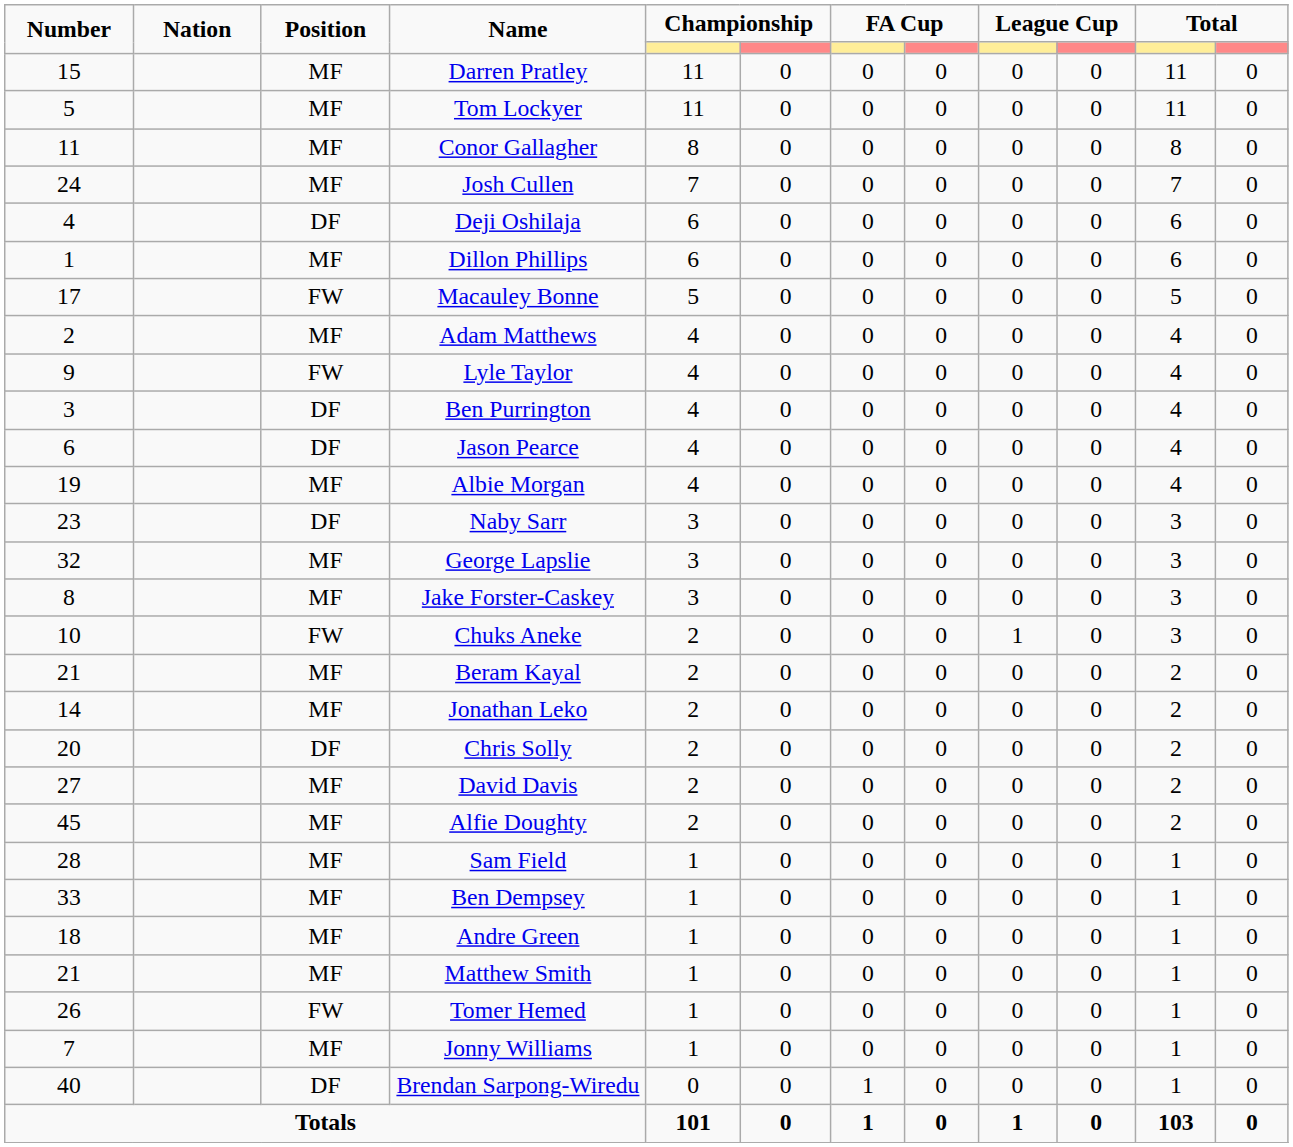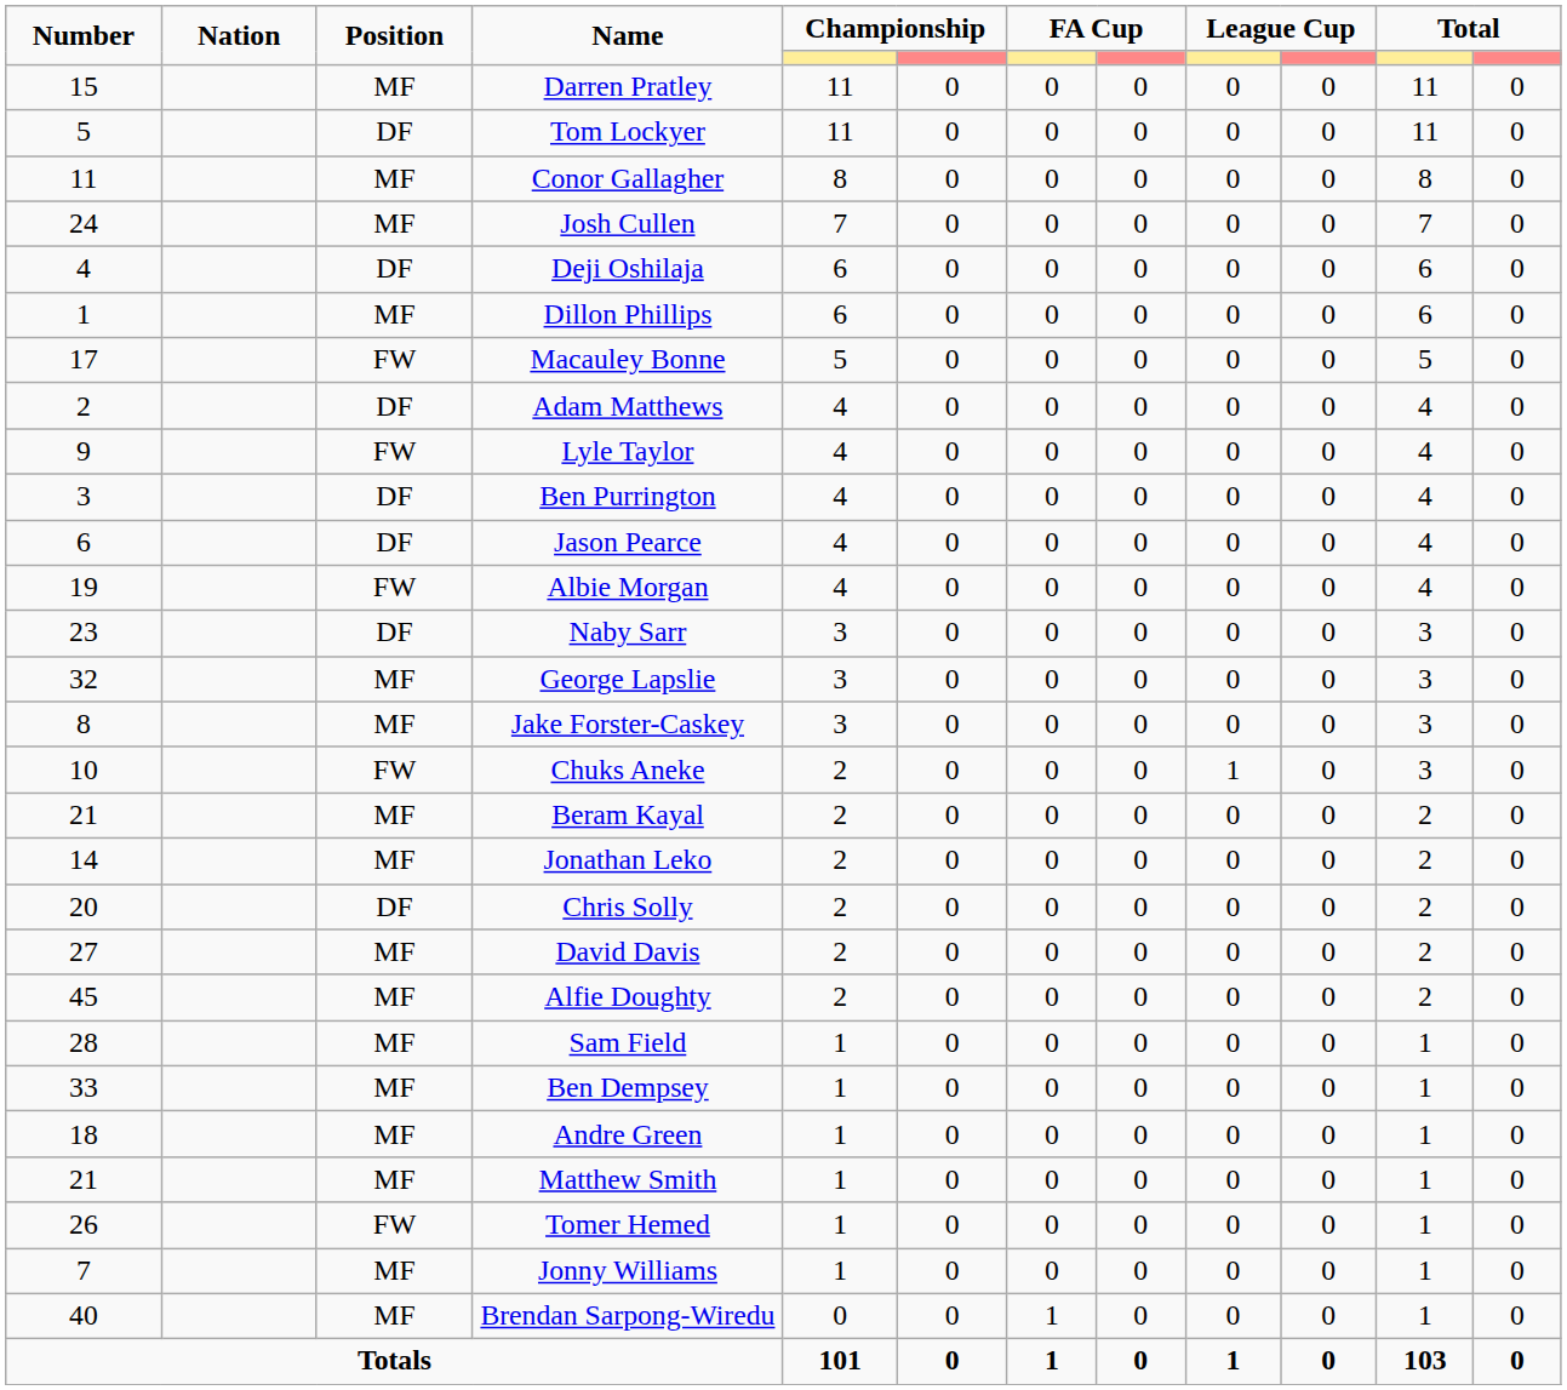 <table class="wikitable" style="text-align:center;">
 <tr style="text-align:center;">
 <td rowspan="2"  style="width:10%; "><strong>Number</strong></td>
 <td rowspan="2"  style="width:10%; "><strong>Nation</strong></td>
 <td rowspan="2"  style="width:10%; "><strong>Position</strong></td>
 <td rowspan="2"  style="width:20%; "><strong>Name</strong></td>
 <td colspan="2"><strong>Championship</strong></td>
 <td colspan="2"><strong>FA Cup</strong></td>
 <td colspan="2"><strong>League Cup</strong></td>
 <td colspan="2"><strong>Total</strong></td>
 </tr>
 <tr>
 <th style="width:60px; background:#fe9;"></th>
 <th style="width:60px; background:#ff8888;"></th>
 <th style="width:60px; background:#fe9;"></th>
 <th style="width:60px; background:#ff8888;"></th>
 <th style="width:60px; background:#fe9;"></th>
 <th style="width:60px; background:#ff8888;"></th>
 <th style="width:60px; background:#fe9;"></th>
 <th style="width:60px; background:#ff8888;"></th>
 </tr>
 <tr>
 <td>15</td>
 <td></td>
 <td>MF</td>
 <td><a href='#'>Darren Pratley</a></td>
 <td>11</td>
 <td>0</td>
 <td>0</td>
 <td>0</td>
 <td>0</td>
 <td>0</td>
 <td>11</td>
 <td>0</td>
 </tr>
 <tr>
 <td>5</td>
 <td></td>
-<td>MF</td>
+<td>DF</td>
 <td><a href='#'>Tom Lockyer</a></td>
 <td>11</td>
 <td>0</td>
 <td>0</td>
 <td>0</td>
 <td>0</td>
 <td>0</td>
 <td>11</td>
 <td>0</td>
 </tr>
 <tr>
 <td>11</td>
 <td></td>
 <td>MF</td>
 <td><a href='#'>Conor Gallagher</a></td>
 <td>8</td>
 <td>0</td>
 <td>0</td>
 <td>0</td>
 <td>0</td>
 <td>0</td>
 <td>8</td>
 <td>0</td>
 </tr>
 <tr>
 <td>24</td>
 <td></td>
 <td>MF</td>
 <td><a href='#'>Josh Cullen</a></td>
 <td>7</td>
 <td>0</td>
 <td>0</td>
 <td>0</td>
 <td>0</td>
 <td>0</td>
 <td>7</td>
 <td>0</td>
 </tr>
 <tr>
 <td>4</td>
 <td></td>
 <td>DF</td>
 <td><a href='#'>Deji Oshilaja</a></td>
 <td>6</td>
 <td>0</td>
 <td>0</td>
 <td>0</td>
 <td>0</td>
 <td>0</td>
 <td>6</td>
 <td>0</td>
 </tr>
 <tr>
 <td>1</td>
 <td></td>
 <td>MF</td>
 <td><a href='#'>Dillon Phillips</a></td>
 <td>6</td>
 <td>0</td>
 <td>0</td>
 <td>0</td>
 <td>0</td>
 <td>0</td>
 <td>6</td>
 <td>0</td>
 </tr>
 <tr>
 <td>17</td>
 <td></td>
 <td>FW</td>
 <td><a href='#'>Macauley Bonne</a></td>
 <td>5</td>
 <td>0</td>
 <td>0</td>
 <td>0</td>
 <td>0</td>
 <td>0</td>
 <td>5</td>
 <td>0</td>
 </tr>
 <tr>
 <td>2</td>
 <td></td>
-<td>MF</td>
+<td>DF</td>
 <td><a href='#'>Adam Matthews</a></td>
 <td>4</td>
 <td>0</td>
 <td>0</td>
 <td>0</td>
 <td>0</td>
 <td>0</td>
 <td>4</td>
 <td>0</td>
 </tr>
 <tr>
 <td>9</td>
 <td></td>
 <td>FW</td>
 <td><a href='#'>Lyle Taylor</a></td>
 <td>4</td>
 <td>0</td>
 <td>0</td>
 <td>0</td>
 <td>0</td>
 <td>0</td>
 <td>4</td>
 <td>0</td>
 </tr>
 <tr>
 <td>3</td>
 <td></td>
 <td>DF</td>
 <td><a href='#'>Ben Purrington</a></td>
 <td>4</td>
 <td>0</td>
 <td>0</td>
 <td>0</td>
 <td>0</td>
 <td>0</td>
 <td>4</td>
 <td>0</td>
 </tr>
 <tr>
 <td>6</td>
 <td></td>
 <td>DF</td>
 <td><a href='#'>Jason Pearce</a></td>
 <td>4</td>
 <td>0</td>
 <td>0</td>
 <td>0</td>
 <td>0</td>
 <td>0</td>
 <td>4</td>
 <td>0</td>
 </tr>
 <tr>
 <td>19</td>
 <td></td>
-<td>MF</td>
+<td>FW</td>
 <td><a href='#'>Albie Morgan</a></td>
 <td>4</td>
 <td>0</td>
 <td>0</td>
 <td>0</td>
 <td>0</td>
 <td>0</td>
 <td>4</td>
 <td>0</td>
 </tr>
 <tr>
 <td>23</td>
 <td></td>
 <td>DF</td>
 <td><a href='#'>Naby Sarr</a></td>
 <td>3</td>
 <td>0</td>
 <td>0</td>
 <td>0</td>
 <td>0</td>
 <td>0</td>
 <td>3</td>
 <td>0</td>
 </tr>
 <tr>
 <td>32</td>
 <td></td>
 <td>MF</td>
 <td><a href='#'>George Lapslie</a></td>
 <td>3</td>
 <td>0</td>
 <td>0</td>
 <td>0</td>
 <td>0</td>
 <td>0</td>
 <td>3</td>
 <td>0</td>
 </tr>
 <tr>
 <td>8</td>
 <td></td>
 <td>MF</td>
 <td><a href='#'>Jake Forster-Caskey</a></td>
 <td>3</td>
 <td>0</td>
 <td>0</td>
 <td>0</td>
 <td>0</td>
 <td>0</td>
 <td>3</td>
 <td>0</td>
 </tr>
 <tr>
 <td>10</td>
 <td></td>
 <td>FW</td>
 <td><a href='#'>Chuks Aneke</a></td>
 <td>2</td>
 <td>0</td>
 <td>0</td>
 <td>0</td>
 <td>1</td>
 <td>0</td>
 <td>3</td>
 <td>0</td>
 </tr>
 <tr>
 <td>21</td>
 <td></td>
 <td>MF</td>
 <td><a href='#'>Beram Kayal</a></td>
 <td>2</td>
 <td>0</td>
 <td>0</td>
 <td>0</td>
 <td>0</td>
 <td>0</td>
 <td>2</td>
 <td>0</td>
 </tr>
 <tr>
 <td>14</td>
 <td></td>
 <td>MF</td>
 <td><a href='#'>Jonathan Leko</a></td>
 <td>2</td>
 <td>0</td>
 <td>0</td>
 <td>0</td>
 <td>0</td>
 <td>0</td>
 <td>2</td>
 <td>0</td>
 </tr>
 <tr>
 <td>20</td>
 <td></td>
 <td>DF</td>
 <td><a href='#'>Chris Solly</a></td>
 <td>2</td>
 <td>0</td>
 <td>0</td>
 <td>0</td>
 <td>0</td>
 <td>0</td>
 <td>2</td>
 <td>0</td>
 </tr>
 <tr>
 <td>27</td>
 <td></td>
 <td>MF</td>
 <td><a href='#'>David Davis</a></td>
 <td>2</td>
 <td>0</td>
 <td>0</td>
 <td>0</td>
 <td>0</td>
 <td>0</td>
 <td>2</td>
 <td>0</td>
 </tr>
 <tr>
 <td>45</td>
 <td></td>
 <td>MF</td>
 <td><a href='#'>Alfie Doughty</a></td>
 <td>2</td>
 <td>0</td>
 <td>0</td>
 <td>0</td>
 <td>0</td>
 <td>0</td>
 <td>2</td>
 <td>0</td>
 </tr>
 <tr>
 <td>28</td>
 <td></td>
 <td>MF</td>
 <td><a href='#'>Sam Field</a></td>
 <td>1</td>
 <td>0</td>
 <td>0</td>
 <td>0</td>
 <td>0</td>
 <td>0</td>
 <td>1</td>
 <td>0</td>
 </tr>
 <tr>
 <td>33</td>
 <td></td>
 <td>MF</td>
 <td><a href='#'>Ben Dempsey</a></td>
 <td>1</td>
 <td>0</td>
 <td>0</td>
 <td>0</td>
 <td>0</td>
 <td>0</td>
 <td>1</td>
 <td>0</td>
 </tr>
 <tr>
 <td>18</td>
 <td></td>
 <td>MF</td>
 <td><a href='#'>Andre Green</a></td>
 <td>1</td>
 <td>0</td>
 <td>0</td>
 <td>0</td>
 <td>0</td>
 <td>0</td>
 <td>1</td>
 <td>0</td>
 </tr>
 <tr>
 <td>21</td>
 <td></td>
 <td>MF</td>
 <td><a href='#'>Matthew Smith</a></td>
 <td>1</td>
 <td>0</td>
 <td>0</td>
 <td>0</td>
 <td>0</td>
 <td>0</td>
 <td>1</td>
 <td>0</td>
 </tr>
 <tr>
 <td>26</td>
 <td></td>
 <td>FW</td>
 <td><a href='#'>Tomer Hemed</a></td>
 <td>1</td>
 <td>0</td>
 <td>0</td>
 <td>0</td>
 <td>0</td>
 <td>0</td>
 <td>1</td>
 <td>0</td>
 </tr>
 <tr>
 <td>7</td>
 <td></td>
 <td>MF</td>
 <td><a href='#'>Jonny Williams</a></td>
 <td>1</td>
 <td>0</td>
 <td>0</td>
 <td>0</td>
 <td>0</td>
 <td>0</td>
 <td>1</td>
 <td>0</td>
 </tr>
 <tr>
 <td>40</td>
 <td></td>
-<td>DF</td>
+<td>MF</td>
 <td><a href='#'>Brendan Sarpong-Wiredu</a></td>
 <td>0</td>
 <td>0</td>
 <td>1</td>
 <td>0</td>
 <td>0</td>
 <td>0</td>
 <td>1</td>
 <td>0</td>
 </tr>
 <tr>
 <td colspan="4"><strong>Totals</strong></td>
 <td><strong>101</strong></td>
 <td><strong>0</strong></td>
 <td><strong>1</strong></td>
 <td><strong>0</strong></td>
 <td><strong>1</strong></td>
 <td><strong>0</strong></td>
 <td><strong>103</strong></td>
 <td><strong>0</strong></td>
 </tr>
 <tr>
 </tr>
 </table>
